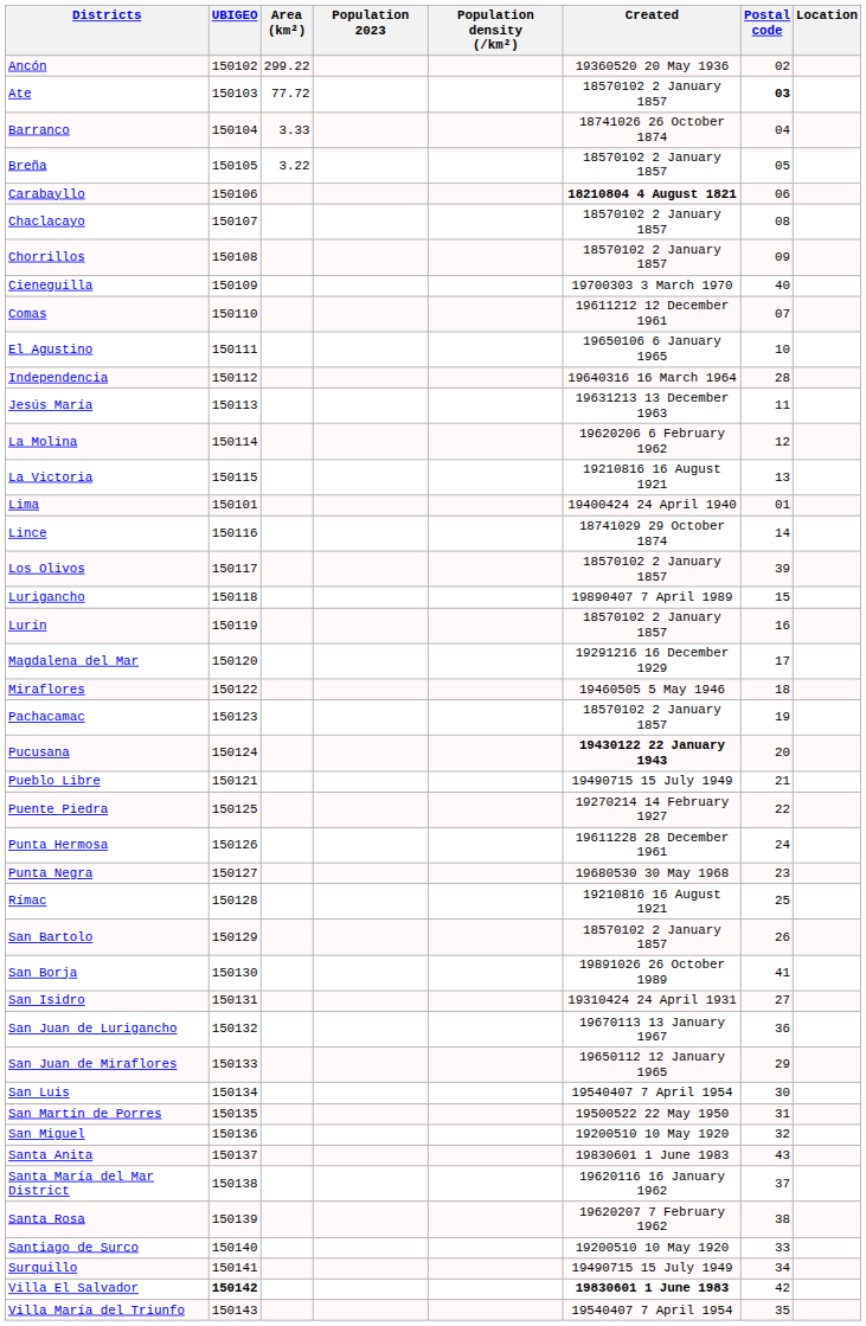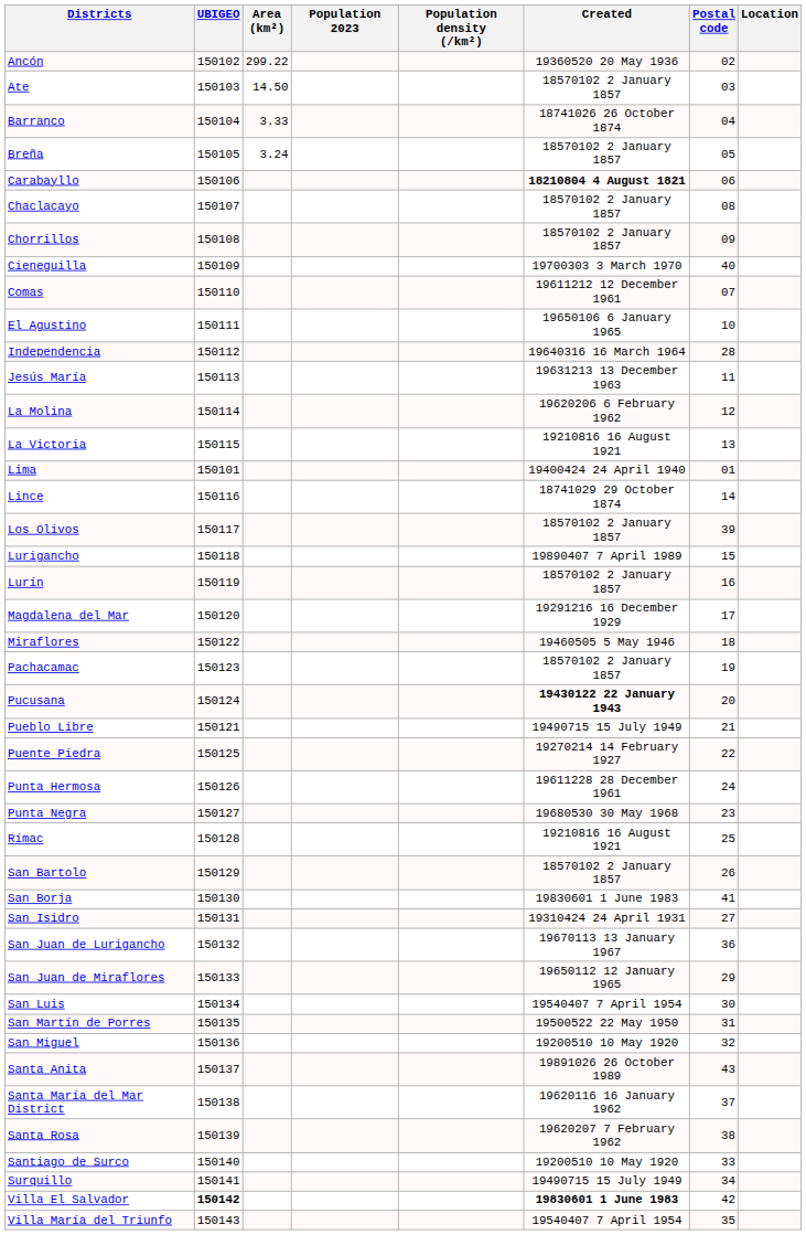 <table class="wikitable sortable" style="background: #fff9090; border-width:1px; border-color: #lightgrey; text-align:right;" cellpadding="3px">
 <tr bgcolor="#fff9f9" style="vertical-align:top;">
 <th><a href='#'>Districts</a><br></th>
 <th><a href='#'>UBIGEO</a><br></th>
 <th>Area<br>(km²)<br></th>
 <th>Population 2023<br></th>
 <th>Population density<br>(/km²)<br></th>
 <th>Created<br></th>
 <th><a href='#'>Postal<br>code</a><br></th>
 <th class="unsortable">Location<br></th>
 </tr>
 <tr bgcolor="#fff9f9">
 <td align="left"><a href='#'>Ancón</a></td>
 <td align="center">150102</td>
 <td>299.22</td>
 <td></td>
 <td></td>
 <td align="center"><span>19360520</span> 20 May 1936</td>
 <td align="right">02</td>
 <td style="text-align:center;" align="center"><br></td>
 </tr>
 <tr bgcolor="#ffffff">
 <td align="left"><a href='#'>Ate</a></td>
 <td align="center">150103</td>
-<td>77.72</td>
+<td>14.50</td>
 <td></td>
 <td></td>
 <td align="center"><span>18570102</span>  2 January 1857</td>
-<td align="right"><strong>03</strong></td>
+<td align="right">03</td>
 <td style="text-align:center;" align="center"><br></td>
 </tr>
 <tr bgcolor="#fff9f9">
 <td align="left"><a href='#'>Barranco</a></td>
 <td align="center">150104</td>
 <td>3.33</td>
 <td></td>
 <td></td>
 <td align="center"><span>18741026</span> 26 October 1874</td>
 <td align="right">04</td>
 <td style="text-align:center;" align="center"><br></td>
 </tr>
 <tr bgcolor="#ffffff">
 <td align="left"><a href='#'>Breña</a></td>
 <td align="center">150105</td>
-<td>3.22</td>
+<td>3.24</td>
 <td></td>
 <td></td>
 <td align="center"><span>18570102</span> 2 January 1857</td>
 <td align="right">05</td>
 <td style="text-align:center;" align="center"><br></td>
 </tr>
 <tr bgcolor="#fff9f9">
 <td align="left"><a href='#'>Carabayllo</a></td>
 <td align="center">150106</td>
 <td></td>
 <td></td>
 <td></td>
 <td align="center"><strong><span>18210804</span> 4 August 1821</strong></td>
 <td align="right">06</td>
 <td style="text-align:center;" align="center"><br></td>
 </tr>
 <tr bgcolor="#ffffff">
 <td align="left"><a href='#'>Chaclacayo</a></td>
 <td align="center">150107</td>
 <td></td>
 <td></td>
 <td></td>
 <td align="center"><span>18570102</span> 2 January 1857</td>
 <td align="right">08</td>
 <td style="text-align:center;" align="center"><br></td>
 </tr>
 <tr bgcolor="#fff9f9">
 <td align="left"><a href='#'>Chorrillos</a></td>
 <td align="center">150108</td>
 <td></td>
 <td></td>
 <td></td>
 <td align="center"><span>18570102</span> 2 January 1857</td>
 <td align="right">09</td>
 <td style="text-align:center;" align="center"><br></td>
 </tr>
 <tr bgcolor="#ffffff">
 <td align="left"><a href='#'>Cieneguilla</a></td>
 <td align="center">150109</td>
 <td></td>
 <td></td>
 <td></td>
 <td align="center"><span>19700303</span> 3 March 1970</td>
 <td align="right">40</td>
 <td style="text-align:center;" align="center"><br></td>
 </tr>
 <tr bgcolor="#fff9f9">
 <td align="left"><a href='#'>Comas</a></td>
 <td align="center">150110</td>
 <td></td>
 <td></td>
 <td></td>
 <td align="center"><span>19611212</span> 12 December 1961</td>
 <td align="right">07</td>
 <td style="text-align:center;" align="center"><br></td>
 </tr>
 <tr bgcolor="#ffffff">
 <td align="left"><a href='#'>El Agustino</a></td>
 <td align="center">150111</td>
 <td></td>
 <td></td>
 <td></td>
 <td align="center"><span>19650106</span> 6 January 1965</td>
 <td align="right">10</td>
 <td style="text-align:center;" align="center"><br></td>
 </tr>
 <tr bgcolor="#fff9f9">
 <td align="left"><a href='#'>Independencia</a></td>
 <td align="center">150112</td>
 <td></td>
 <td></td>
 <td></td>
 <td align="center"><span>19640316</span> 16 March 1964</td>
 <td align="right">28</td>
 <td style="text-align:center;" align="center"><br></td>
 </tr>
 <tr bgcolor="#ffffff">
 <td align="left"><a href='#'>Jesús María</a></td>
 <td align="center">150113</td>
 <td></td>
 <td></td>
 <td></td>
 <td align="center"><span>19631213</span> 13 December 1963</td>
 <td align="right">11</td>
 <td style="text-align:center;" align="center"><br></td>
 </tr>
 <tr bgcolor="#fff9f9">
 <td align="left"><a href='#'>La Molina</a></td>
 <td align="center">150114</td>
 <td></td>
 <td></td>
 <td></td>
 <td align="center"><span>19620206</span> 6 February 1962</td>
 <td align="right">12</td>
 <td style="text-align:center;" align="center"><br></td>
 </tr>
 <tr bgcolor="#ffffff">
 <td align="left"><a href='#'>La Victoria</a></td>
 <td align="center">150115</td>
 <td></td>
 <td></td>
 <td></td>
 <td align="center"><span>19210816</span> 16 August 1921</td>
 <td align="right">13</td>
 <td style="text-align:center;" align="center"><br></td>
 </tr>
 <tr bgcolor="#fff9f9">
 <td align="left"><a href='#'>Lima</a></td>
 <td align="center">150101</td>
 <td></td>
 <td></td>
 <td></td>
 <td align="center"><span>19400424</span> 24 April 1940</td>
 <td align="right">01</td>
 <td style="text-align:center;" align="center"><br></td>
 </tr>
 <tr bgcolor="#ffffff">
 <td align="left"><a href='#'>Lince</a></td>
 <td align="center">150116</td>
 <td></td>
 <td></td>
 <td></td>
 <td align="center"><span>18741029</span> 29 October 1874</td>
 <td align="right">14</td>
 <td style="text-align:center;" align="center"><br></td>
 </tr>
 <tr bgcolor="#fff9f9">
 <td align="left"><a href='#'>Los Olivos</a></td>
 <td align="center">150117</td>
 <td></td>
 <td></td>
 <td></td>
 <td align="center"><span>18570102</span> 2 January 1857</td>
 <td align="right">39</td>
 <td style="text-align:center;" align="center"><br></td>
 </tr>
 <tr bgcolor="#ffffff">
 <td align="left"><a href='#'>Lurigancho</a></td>
 <td align="center">150118</td>
 <td></td>
 <td></td>
 <td></td>
 <td align="center"><span>19890407</span> 7 April 1989</td>
 <td align="right">15</td>
 <td style="text-align:center;" align="center"><br></td>
 </tr>
 <tr bgcolor="#fff9f9">
 <td align="left"><a href='#'>Lurín</a></td>
 <td align="center">150119</td>
 <td></td>
 <td></td>
 <td></td>
 <td align="center"><span>18570102</span> 2 January 1857</td>
 <td align="right">16</td>
 <td style="text-align:center;" align="center"><br></td>
 </tr>
 <tr bgcolor="#ffffff">
 <td align="left"><a href='#'>Magdalena del Mar</a></td>
 <td align="center">150120</td>
 <td></td>
 <td></td>
 <td></td>
 <td align="center"><span>19291216</span> 16 December 1929</td>
 <td align="right">17</td>
 <td style="text-align:center;" align="center"><br></td>
 </tr>
 <tr bgcolor="#fff9f9">
 <td align="left"><a href='#'>Miraflores</a></td>
 <td align="center">150122</td>
 <td></td>
 <td></td>
 <td></td>
 <td align="center"><span>19460505</span> 5 May 1946</td>
 <td align="right">18</td>
 <td style="text-align:center;" align="center"><br></td>
 </tr>
 <tr bgcolor="#ffffff">
 <td align="left"><a href='#'>Pachacamac</a></td>
 <td align="center">150123</td>
 <td></td>
 <td></td>
 <td></td>
 <td align="center"><span>18570102</span> 2 January 1857</td>
 <td align="right">19</td>
 <td style="text-align:center;" align="center"><br></td>
 </tr>
 <tr bgcolor="#fff9f9">
 <td align="left"><a href='#'>Pucusana</a></td>
 <td align="center">150124</td>
 <td></td>
 <td></td>
 <td></td>
 <td align="center"><strong><span>19430122</span> 22 January 1943</strong></td>
 <td align="right">20</td>
 <td style="text-align:center;" align="center"><br></td>
 </tr>
 <tr bgcolor="#ffffff">
 <td align="left"><a href='#'>Pueblo Libre</a></td>
 <td align="center">150121</td>
 <td></td>
 <td></td>
 <td></td>
 <td align="center"><span>19490715</span> 15 July 1949</td>
 <td align="right">21</td>
 <td style="text-align:center;" align="center"><br></td>
 </tr>
 <tr bgcolor="#fff9f9">
 <td align="left"><a href='#'>Puente Piedra</a></td>
 <td align="center">150125</td>
 <td></td>
 <td></td>
 <td></td>
 <td align="center"><span>19270214</span> 14 February 1927</td>
 <td align="right">22</td>
 <td style="text-align:center;" align="center"><br></td>
 </tr>
 <tr bgcolor="#ffffff">
 <td align="left"><a href='#'>Punta Hermosa</a></td>
 <td align="center">150126</td>
 <td></td>
 <td></td>
 <td></td>
 <td align="center"><span>19611228</span> 28 December 1961</td>
 <td align="right">24</td>
 <td style="text-align:center;" align="center"><br></td>
 </tr>
 <tr bgcolor="#fff9f9">
 <td align="left"><a href='#'>Punta Negra</a></td>
 <td align="center">150127</td>
 <td></td>
 <td></td>
 <td></td>
 <td align="center"><span>19680530</span> 30 May 1968</td>
 <td align="right">23</td>
 <td style="text-align:center;" align="center"><br></td>
 </tr>
 <tr bgcolor="#ffffff">
 <td align="left"><a href='#'>Rímac</a></td>
 <td align="center">150128</td>
 <td></td>
 <td></td>
 <td></td>
 <td align="center"><span>19210816</span> 16 August 1921</td>
 <td align="right">25</td>
 <td style="text-align:center;" align="center"><br></td>
 </tr>
 <tr bgcolor="#fff9f9">
 <td align="left"><a href='#'>San Bartolo</a></td>
 <td align="center">150129</td>
 <td></td>
 <td></td>
 <td></td>
 <td align="center"><span>18570102</span> 2 January 1857</td>
 <td align="right">26</td>
 <td style="text-align:center;" align="center"><br></td>
 </tr>
 <tr bgcolor="#ffffff">
 <td align="left"><a href='#'>San Borja</a></td>
 <td align="center">150130</td>
 <td></td>
 <td></td>
 <td></td>
-<td align="center"><span>19891026</span> 26 October 1989</td>
+<td align="center"><span>19830601</span> 1 June 1983</td>
 <td align="right">41</td>
 <td style="text-align:center;" align="center"><br></td>
 </tr>
 <tr bgcolor="#fff9f9">
 <td align="left"><a href='#'>San Isidro</a></td>
 <td align="center">150131</td>
 <td></td>
 <td></td>
 <td></td>
 <td align="center"><span>19310424</span> 24 April 1931</td>
 <td align="right">27</td>
 <td style="text-align:center;" align="center"><br></td>
 </tr>
 <tr bgcolor="#ffffff">
 <td align="left"><a href='#'>San Juan de Lurigancho</a></td>
 <td align="center">150132</td>
 <td></td>
 <td></td>
 <td></td>
 <td align="center"><span>19670113</span> 13 January 1967</td>
 <td align="right">36</td>
 <td style="text-align:center;" align="center"><br></td>
 </tr>
 <tr bgcolor="#fff9f9">
 <td align="left"><a href='#'>San Juan de Miraflores</a></td>
 <td align="center">150133</td>
 <td></td>
 <td></td>
 <td></td>
 <td align="center"><span>19650112</span> 12 January 1965</td>
 <td align="right">29</td>
 <td style="text-align:center;" align="center"><br></td>
 </tr>
 <tr bgcolor="#ffffff">
 <td align="left"><a href='#'>San Luis</a></td>
 <td align="center">150134</td>
 <td></td>
 <td></td>
 <td></td>
 <td align="center"><span>19540407</span> 7 April 1954</td>
 <td align="right">30</td>
 <td style="text-align:center;" align="center"><br></td>
 </tr>
 <tr bgcolor="#fff9f9">
 <td align="left"><a href='#'>San Martín de Porres</a></td>
 <td align="center">150135</td>
 <td></td>
 <td></td>
 <td></td>
 <td align="center"><span>19500522</span> 22 May 1950</td>
 <td align="right">31</td>
 <td style="text-align:center;" align="center"><br></td>
 </tr>
 <tr bgcolor="#ffffff">
 <td align="left"><a href='#'>San Miguel</a></td>
 <td align="center">150136</td>
 <td></td>
 <td></td>
 <td></td>
 <td align="center"><span>19200510</span> 10 May 1920</td>
 <td align="right">32</td>
 <td style="text-align:center;" align="center"><br></td>
 </tr>
 <tr bgcolor="#fff9f9">
 <td align="left"><a href='#'>Santa Anita</a></td>
 <td align="center">150137</td>
 <td></td>
 <td></td>
 <td></td>
-<td align="center"><span>19830601</span> 1 June 1983</td>
+<td align="center"><span>19891026</span> 26 October 1989</td>
 <td align="right">43</td>
 <td style="text-align:center;" align="center"><br></td>
 </tr>
 <tr bgcolor="#ffffff">
 <td align="left"><a href='#'>Santa María del Mar District</a></td>
 <td align="center">150138</td>
 <td></td>
 <td></td>
 <td></td>
 <td align="center"><span>19620116</span> 16 January 1962</td>
 <td align="right">37</td>
 <td style="text-align:center;" align="center"><br></td>
 </tr>
 <tr bgcolor="#fff9f9">
 <td align="left"><a href='#'>Santa Rosa</a></td>
 <td align="center">150139</td>
 <td></td>
 <td></td>
 <td></td>
 <td align="center"><span>19620207</span> 7 February 1962</td>
 <td align="right">38</td>
 <td style="text-align:center;" align="center"><br></td>
 </tr>
 <tr bgcolor="#ffffff">
 <td align="left"><a href='#'>Santiago de Surco</a></td>
 <td align="center">150140</td>
 <td></td>
 <td></td>
 <td></td>
 <td align="center"><span>19200510</span> 10 May 1920</td>
 <td align="right">33</td>
 <td style="text-align:center;" align="center"><br></td>
 </tr>
 <tr bgcolor="#fff9f9">
 <td align="left"><a href='#'>Surquillo</a></td>
 <td align="center">150141</td>
 <td></td>
 <td></td>
 <td></td>
 <td align="center"><span>19490715</span> 15 July 1949</td>
 <td align="right">34</td>
 <td style="text-align:center;" align="center"><br></td>
 </tr>
 <tr bgcolor="#ffffff">
 <td align="left"><a href='#'>Villa El Salvador</a></td>
 <td align="center"><strong>150142</strong></td>
 <td></td>
 <td></td>
 <td></td>
 <td align="center"><strong><span>19830601</span> 1 June 1983</strong></td>
 <td align="right">42</td>
 <td style="text-align:center;" align="center"><br></td>
 </tr>
 <tr bgcolor="#fff9f9">
 <td align="left"><a href='#'>Villa María del Triunfo</a></td>
 <td align="center">150143</td>
 <td></td>
 <td></td>
 <td></td>
 <td align="center"><span>19540407</span> 7 April 1954</td>
 <td align="right">35</td>
 <td style="text-align:center;" align="center"></td>
 </tr>
 </table>
